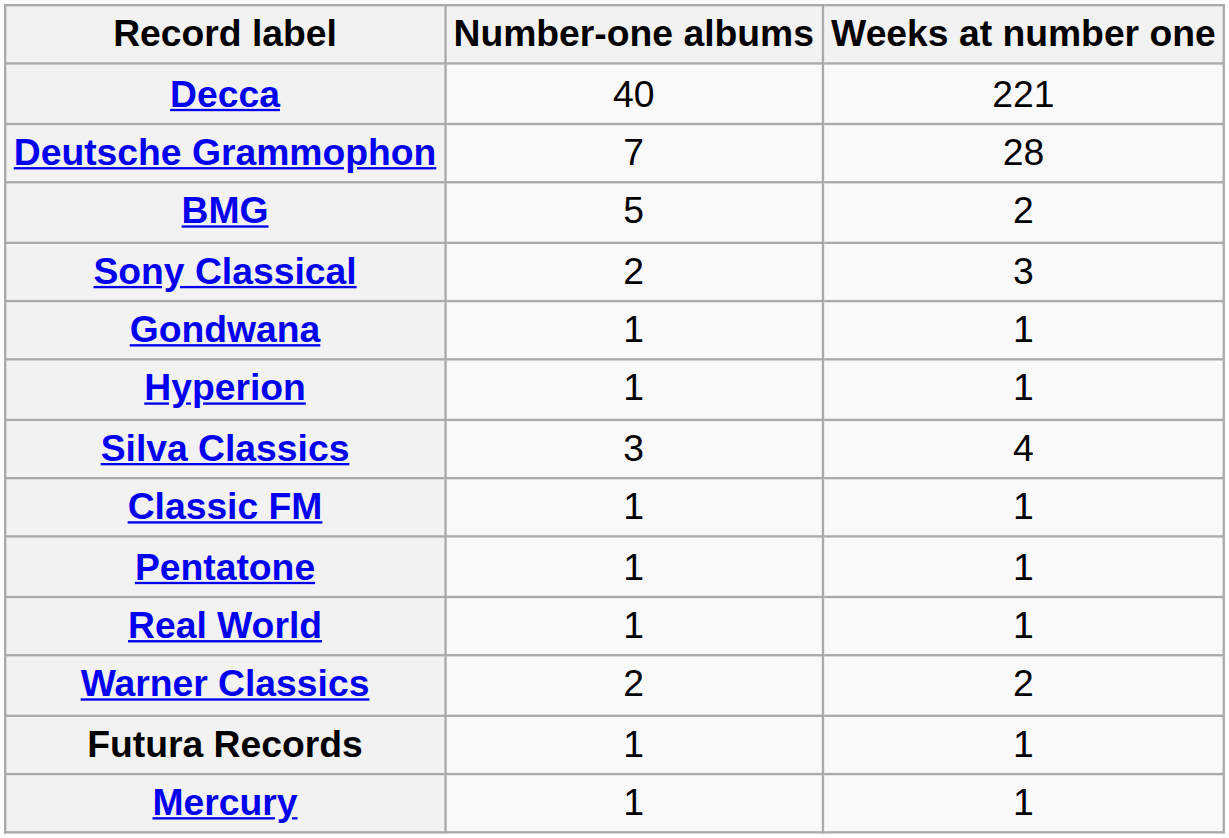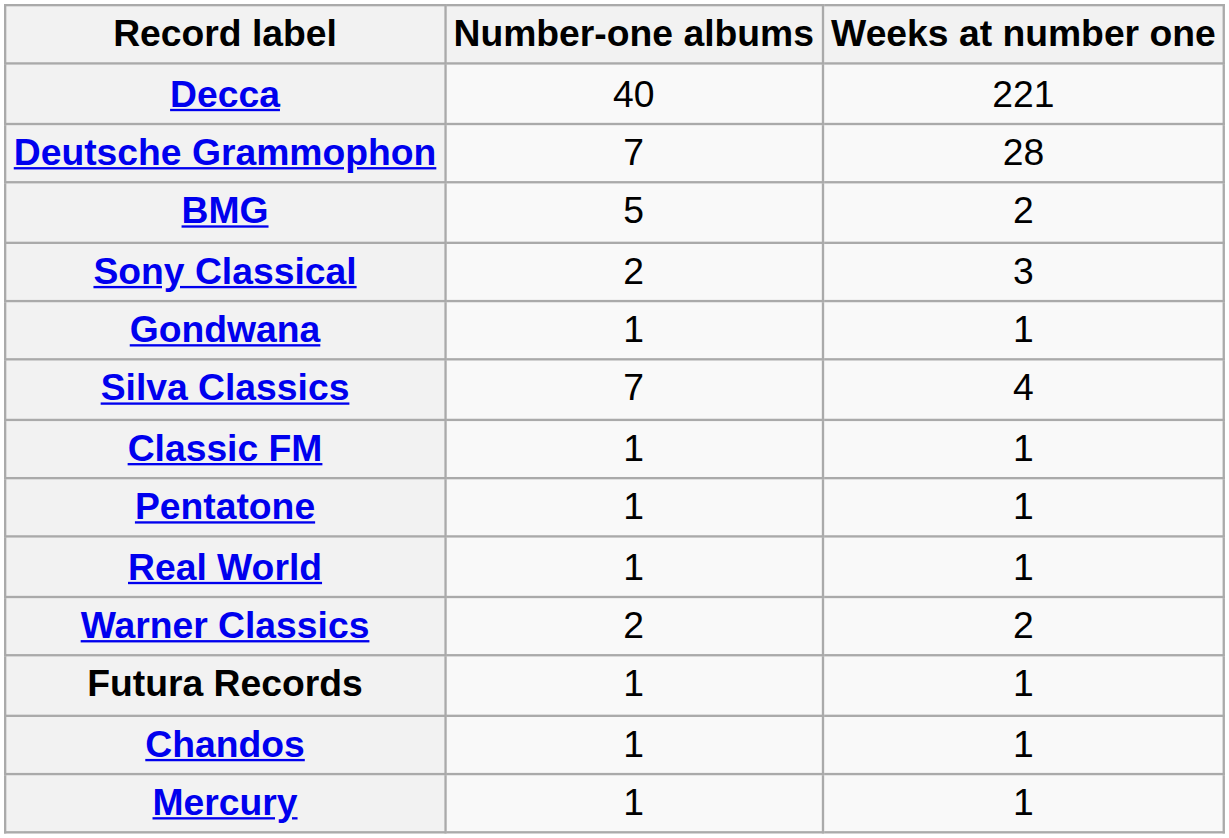 <table class="wikitable plainrowheaders sortable">
 <tr>
 <th scope=col>Record label</th>
 <th scope=col>Number-one albums</th>
 <th scope=col>Weeks at number one</th>
 </tr>
 <tr>
 <th scope=row><a href='#'>Decca</a></th>
 <td align=center>40</td>
 <td align=center>221</td>
 </tr>
 <tr>
 <th scope=row><a href='#'>Deutsche Grammophon</a></th>
 <td align=center>7</td>
 <td align=center>28</td>
 </tr>
 <tr>
 <th scope=row><a href='#'>BMG</a></th>
 <td align=center>5</td>
 <td align=center>2</td>
 </tr>
 <tr>
 <th scope=row><a href='#'>Sony Classical</a></th>
 <td align=center>2</td>
 <td align=center>3</td>
 </tr>
 <tr>
 <th scope=row><a href='#'>Gondwana</a></th>
 <td align=center>1</td>
 <td align=center>1</td>
 </tr>
 <tr>
-<th scope=row><a href='#'>Hyperion</a></th>
-<td align=center>1</td>
-<td align=center>1</td>
-</tr>
-<tr>
 <th scope=row><a href='#'>Silva Classics</a></th>
-<td align=center>3</td>
+<td align=center>7</td>
 <td align=center>4</td>
 </tr>
 <tr>
 <th scope=row><a href='#'>Classic FM</a></th>
 <td align=center>1</td>
 <td align=center>1</td>
 </tr>
 <tr>
 <th scope=row><a href='#'>Pentatone</a></th>
 <td align=center>1</td>
 <td align=center>1</td>
 </tr>
 <tr>
 <th scope=row><a href='#'>Real World</a></th>
 <td align=center>1</td>
 <td align=center>1</td>
 </tr>
 <tr>
 <th scope=row><a href='#'>Warner Classics</a></th>
 <td align=center>2</td>
 <td align=center>2</td>
 </tr>
 <tr>
 <th scope=row>Futura Records</th>
 <td align=center>1</td>
 <td align=center>1</td>
 </tr>
 <tr>
+<th scope=row><a href='#'>Chandos</a></th>
+<td align=center>1</td>
+<td align=center>1</td>
+</tr>
+<tr>
 <th scope=row><a href='#'>Mercury</a></th>
 <td align=center>1</td>
 <td align=center>1</td>
 </tr>
 </table>
